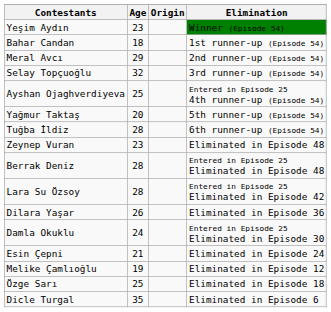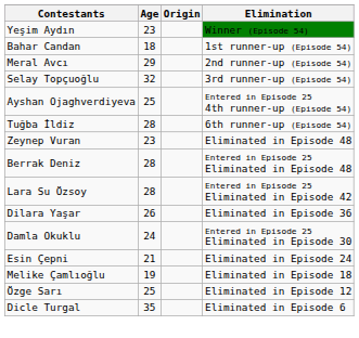 <table class="wikitable">
 <tr style="background-color:#ADD8E6">
 </tr>
 <tr style="background-color:#FFCCFF">
 <th>Contestants</th>
 <th>Age</th>
 <th>Origin</th>
 <th>Elimination</th>
 </tr>
 <tr>
 <td>Yeşim Aydın</td>
 <td style="text-align:center">23</td>
 <td></td>
 <td style="background:green;">Winner <small>(Episode 54)</small><br></td>
 </tr>
 <tr>
 <td>Bahar Candan</td>
 <td style="text-align:center">18</td>
 <td></td>
 <td>1st runner-up <small>(Episode 54)</small><br></td>
 </tr>
 <tr>
 <td>Meral Avcı</td>
 <td style="text-align:center">29</td>
 <td></td>
 <td>2nd runner-up <small>(Episode 54)</small><br></td>
 </tr>
 <tr>
 <td>Selay Topçuoğlu</td>
 <td style="text-align:center">32</td>
 <td></td>
 <td>3rd runner-up <small>(Episode 54)</small><br></td>
 </tr>
 <tr>
 <td>Ayshan Ojaghverdiyeva</td>
 <td style="text-align:center">25</td>
 <td></td>
 <td><small>Entered in Episode 25</small><br>4th runner-up <small>(Episode 54)</small><br></td>
-</tr>
-<tr>
-<td>Yağmur Taktaş</td>
-<td style="text-align:center">20</td>
-<td></td>
-<td>5th runner-up <small>(Episode 54)</small><br></td>
 </tr>
 <tr>
 <td>Tuğba İldiz</td>
 <td style="text-align:center">28</td>
 <td></td>
 <td>6th runner-up <small>(Episode 54)</small><br></td>
 </tr>
 <tr>
 <td>Zeynep Vuran</td>
 <td style="text-align:center">23</td>
 <td></td>
 <td>Eliminated in Episode 48</td>
 </tr>
 <tr>
 <td>Berrak Deniz</td>
 <td style="text-align:center">28</td>
 <td></td>
 <td><small>Entered in Episode 25</small><br> Eliminated in Episode 48</td>
 </tr>
 <tr>
 <td>Lara Su Özsoy</td>
 <td style="text-align:center">28</td>
 <td></td>
 <td><small>Entered in Episode 25</small><br> Eliminated in Episode 42</td>
 </tr>
 <tr>
 <td>Dilara Yaşar</td>
 <td style="text-align:center">26</td>
 <td></td>
 <td>Eliminated in Episode 36</td>
 </tr>
 <tr>
 <td>Damla Okuklu</td>
 <td style="text-align:center">24</td>
 <td></td>
 <td><small>Entered in Episode 25</small><br> Eliminated in Episode 30</td>
 </tr>
 <tr>
 <td>Esin Çepni</td>
 <td style="text-align:center">21</td>
 <td></td>
 <td>Eliminated in Episode 24</td>
 </tr>
 <tr>
 <td>Melike Çamlıoğlu</td>
 <td style="text-align:center">19</td>
 <td></td>
-<td>Eliminated in Episode 12</td>
+<td>Eliminated in Episode 18</td>
 </tr>
 <tr>
 <td>Özge Sarı</td>
 <td style="text-align:center">25</td>
 <td></td>
-<td>Eliminated in Episode 18</td>
+<td>Eliminated in Episode 12</td>
 </tr>
 <tr>
 <td>Dicle Turgal</td>
 <td style="text-align:center">35</td>
 <td></td>
 <td>Eliminated in Episode 6</td>
 </tr>
 </table>
